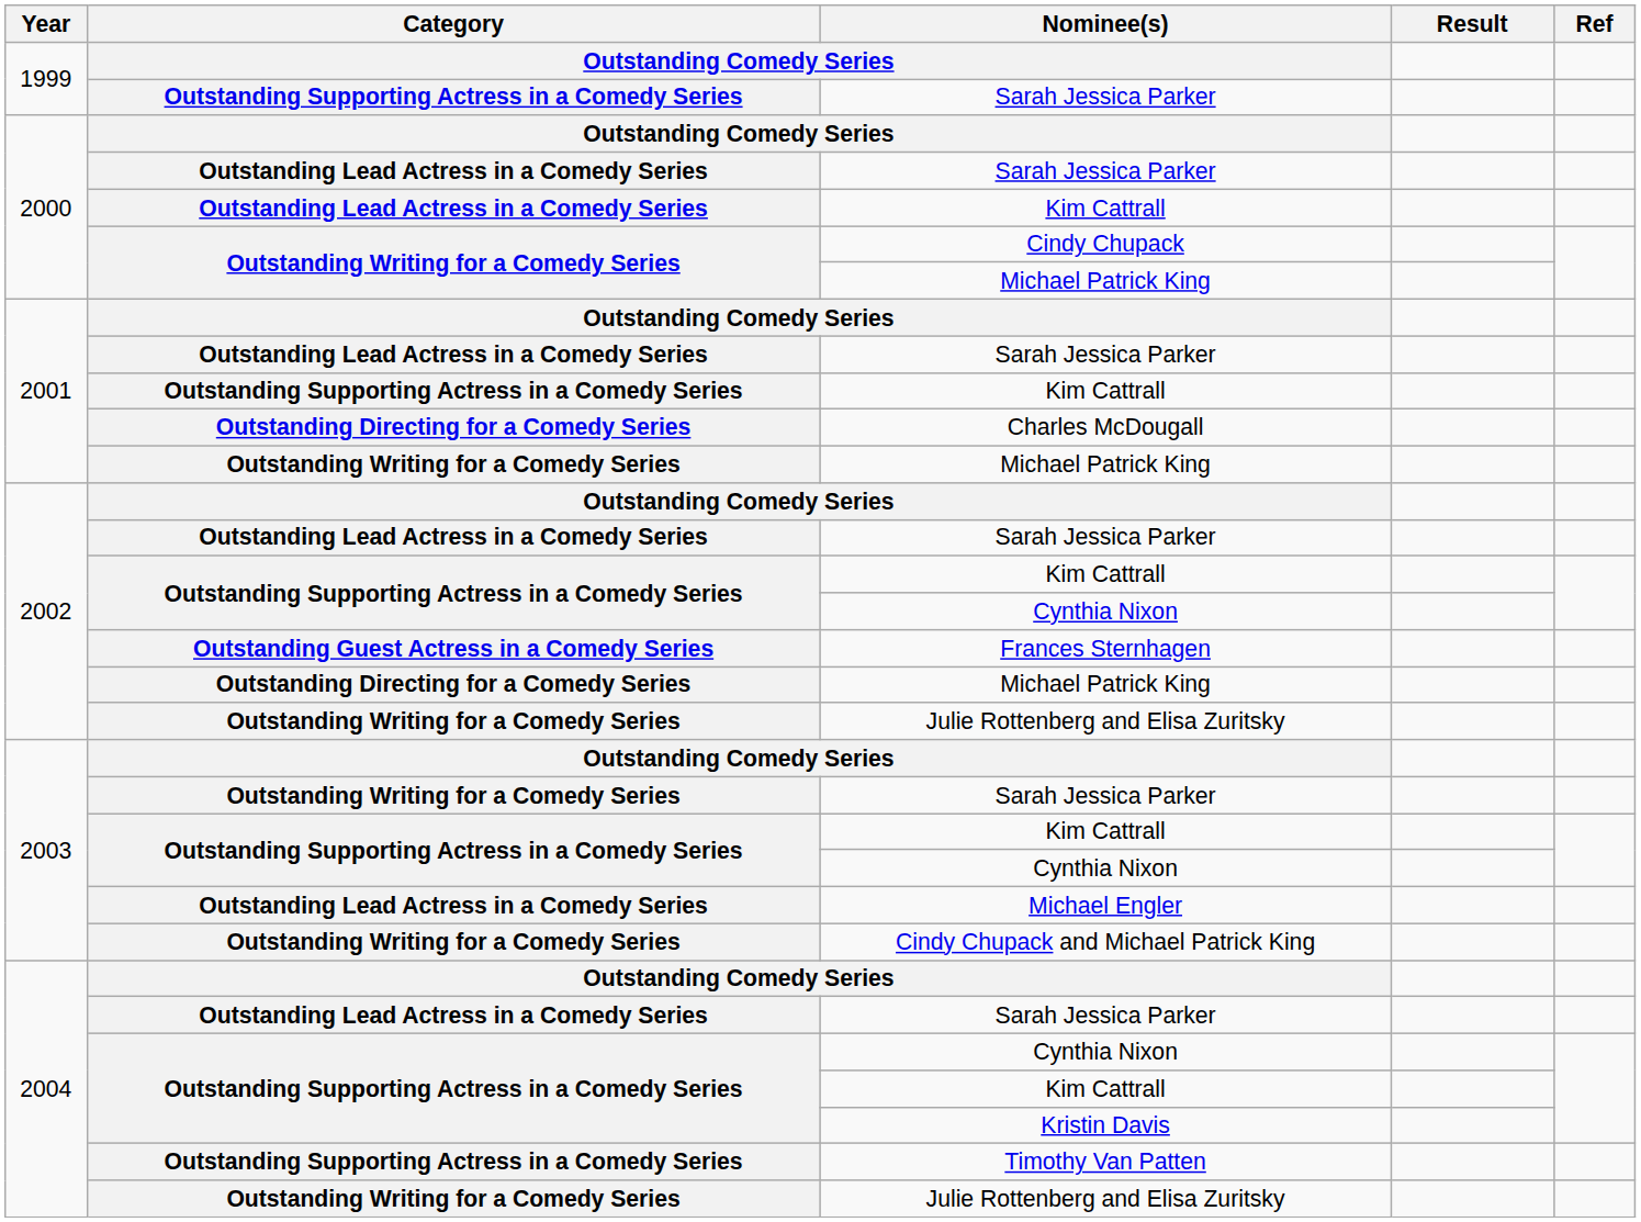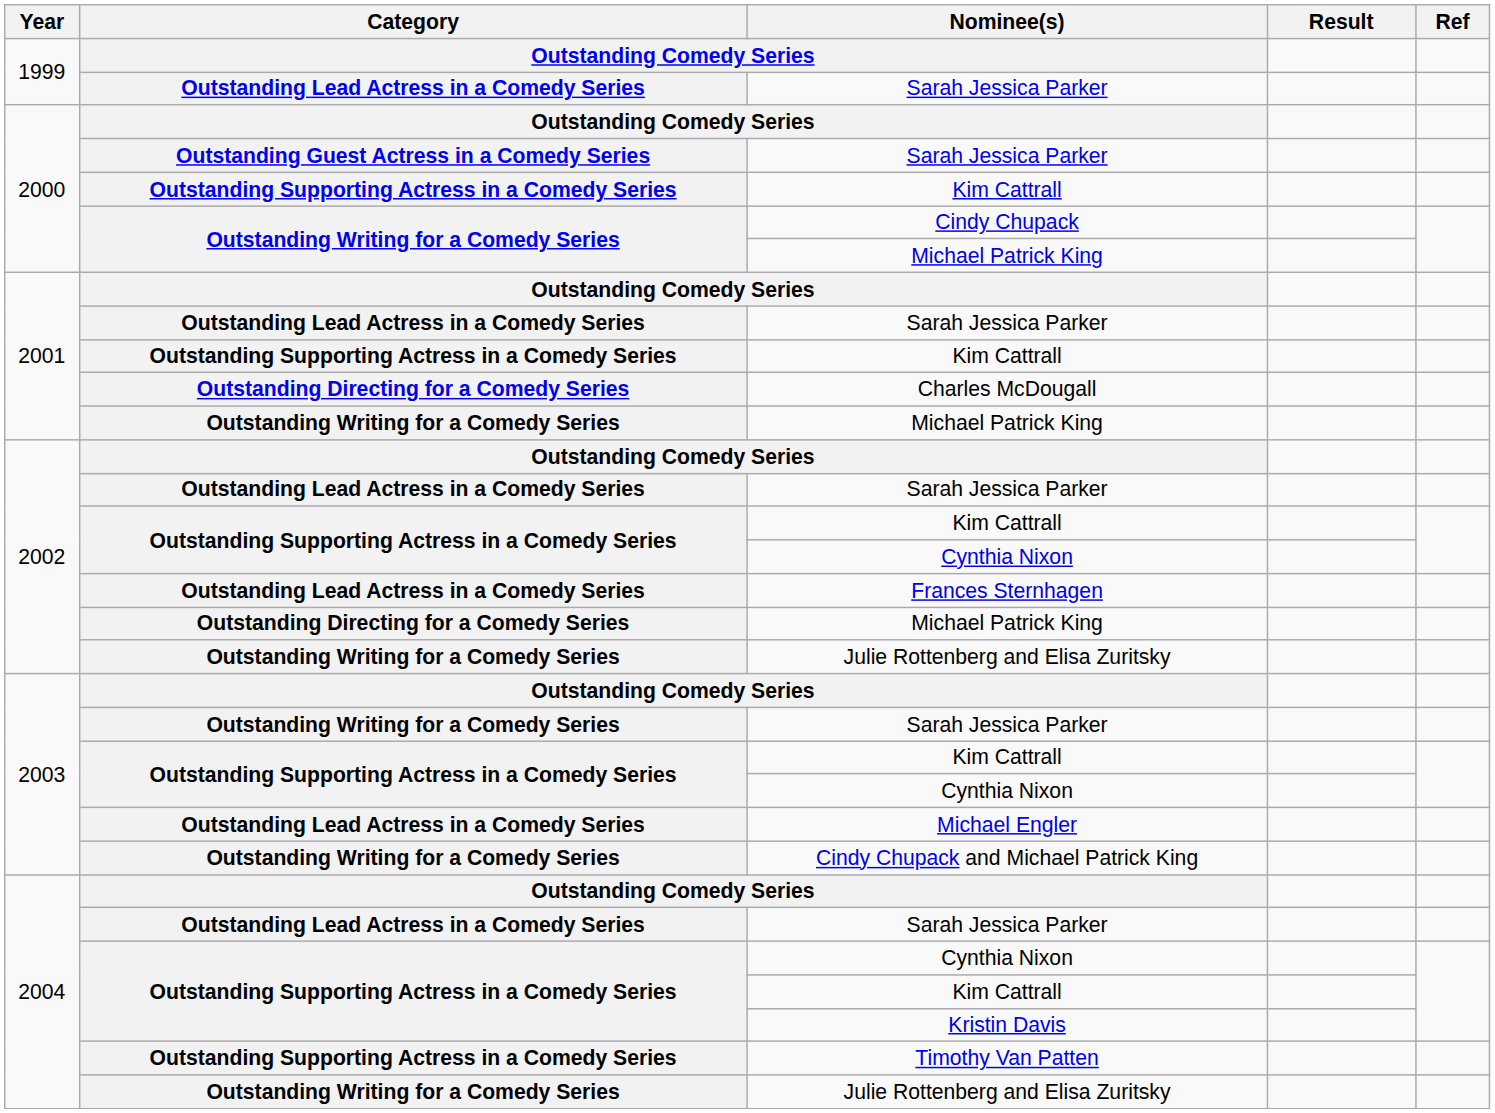 <table class="wikitable plainrowheaders" style="font-size: 90%; text-align:center" width=80%>
 <tr>
 <th scope="col" width="5%">Year</th>
 <th scope="col" width="45%">Category</th>
 <th scope="col" width="35%">Nominee(s)</th>
 <th scope="col" width="10%">Result</th>
 <th scope="col" width="5%">Ref</th>
 </tr>
 <tr>
 <td rowspan="2">1999</td>
 <th scope="row" style="text-align:center" colspan="2"><a href='#'>Outstanding Comedy Series</a></th>
 <td></td>
 <td></td>
 </tr>
 <tr>
-<th scope="row" style="text-align:center"><a href='#'>Outstanding Supporting Actress in a Comedy Series</a></th>
+<th scope="row" style="text-align:center"><a href='#'>Outstanding Lead Actress in a Comedy Series</a></th>
 <td><a href='#'>Sarah Jessica Parker</a><br></td>
 <td></td>
 <td></td>
 </tr>
 <tr>
 <td rowspan=5>2000</td>
 <th scope="row" style="text-align:center" colspan="2">Outstanding Comedy Series</th>
 <td></td>
 <td></td>
 </tr>
 <tr>
-<th scope="row" style="text-align:center">Outstanding Lead Actress in a Comedy Series</th>
+<th scope="row" style="text-align:center"><a href='#'>Outstanding Guest Actress in a Comedy Series</a></th>
 <td><a href='#'>Sarah Jessica Parker</a><br></td>
 <td></td>
 <td></td>
 </tr>
 <tr>
-<th scope="row" style="text-align:center"><a href='#'>Outstanding Lead Actress in a Comedy Series</a></th>
+<th scope="row" style="text-align:center"><a href='#'>Outstanding Supporting Actress in a Comedy Series</a></th>
 <td><a href='#'>Kim Cattrall</a><br></td>
 <td></td>
 <td></td>
 </tr>
 <tr>
 <th scope="row" style="text-align:center" rowspan="2"><a href='#'>Outstanding Writing for a Comedy Series</a></th>
 <td><a href='#'>Cindy Chupack</a><br></td>
 <td></td>
 <td rowspan="2"></td>
 </tr>
 <tr>
 <td><a href='#'>Michael Patrick King</a><br></td>
 <td></td>
 </tr>
 <tr>
 <td rowspan="5">2001</td>
 <th scope="row" style="text-align:center" colspan="2">Outstanding Comedy Series</th>
 <td></td>
 <td></td>
 </tr>
 <tr>
 <th scope="row" style="text-align:center">Outstanding Lead Actress in a Comedy Series</th>
 <td>Sarah Jessica Parker<br></td>
 <td></td>
 <td></td>
 </tr>
 <tr>
 <th scope="row" style="text-align:center">Outstanding Supporting Actress in a Comedy Series</th>
 <td>Kim Cattrall<br></td>
 <td></td>
 <td></td>
 </tr>
 <tr>
 <th scope="row" style="text-align:center"><a href='#'>Outstanding Directing for a Comedy Series</a></th>
 <td>Charles McDougall<br></td>
 <td></td>
 <td></td>
 </tr>
 <tr>
 <th scope="row" style="text-align:center">Outstanding Writing for a Comedy Series</th>
 <td>Michael Patrick King<br></td>
 <td></td>
 <td></td>
 </tr>
 <tr>
 <td rowspan=7>2002</td>
 <th scope="row" style="text-align:center" colspan="2">Outstanding Comedy Series</th>
 <td></td>
 <td></td>
 </tr>
 <tr>
 <th scope="row" style="text-align:center">Outstanding Lead Actress in a Comedy Series</th>
 <td>Sarah Jessica Parker<br></td>
 <td></td>
 <td></td>
 </tr>
 <tr>
 <th scope="row" style="text-align:center" rowspan="2">Outstanding Supporting Actress in a Comedy Series</th>
 <td>Kim Cattrall<br></td>
 <td></td>
 <td rowspan="2"></td>
 </tr>
 <tr>
 <td><a href='#'>Cynthia Nixon</a><br></td>
 <td></td>
 </tr>
 <tr>
-<th scope="row" style="text-align:center"><a href='#'>Outstanding Guest Actress in a Comedy Series</a></th>
+<th scope="row" style="text-align:center">Outstanding Lead Actress in a Comedy Series</th>
 <td><a href='#'>Frances Sternhagen</a></td>
 <td></td>
 <td></td>
 </tr>
 <tr>
 <th scope="row" style="text-align:center">Outstanding Directing for a Comedy Series</th>
 <td>Michael Patrick King<br></td>
 <td></td>
 <td></td>
 </tr>
 <tr>
 <th scope="row" style="text-align:center">Outstanding Writing for a Comedy Series</th>
 <td>Julie Rottenberg and Elisa Zuritsky<br></td>
 <td></td>
 <td></td>
 </tr>
 <tr>
 <td rowspan="6">2003</td>
 <th scope="row" style="text-align:center" colspan="2">Outstanding Comedy Series</th>
 <td></td>
 <td></td>
 </tr>
 <tr>
 <th scope="row" style="text-align:center">Outstanding Writing for a Comedy Series</th>
 <td>Sarah Jessica Parker<br></td>
 <td></td>
 <td></td>
 </tr>
 <tr>
 <th scope="row" style="text-align:center" rowspan="2">Outstanding Supporting Actress in a Comedy Series</th>
 <td>Kim Cattrall<br></td>
 <td></td>
 <td rowspan="2"></td>
 </tr>
 <tr>
 <td>Cynthia Nixon<br></td>
 <td></td>
 </tr>
 <tr>
 <th scope="row" style="text-align:center">Outstanding Lead Actress in a Comedy Series</th>
 <td><a href='#'>Michael Engler</a><br></td>
 <td></td>
 <td></td>
 </tr>
 <tr>
 <th scope="row" style="text-align:center">Outstanding Writing for a Comedy Series</th>
 <td><a href='#'>Cindy Chupack</a> and Michael Patrick King<br></td>
 <td></td>
 <td></td>
 </tr>
 <tr>
 <td align=center rowspan=7>2004</td>
 <th scope="row" style="text-align:center" colspan="2">Outstanding Comedy Series</th>
 <td></td>
 <td></td>
 </tr>
 <tr>
 <th scope="row" style="text-align:center">Outstanding Lead Actress in a Comedy Series</th>
 <td>Sarah Jessica Parker<br></td>
 <td></td>
 <td></td>
 </tr>
 <tr>
 <th scope="row" style="text-align:center" rowspan="3">Outstanding Supporting Actress in a Comedy Series</th>
 <td>Cynthia Nixon<br></td>
 <td></td>
 <td rowspan="3"></td>
 </tr>
 <tr>
 <td>Kim Cattrall<br></td>
 <td></td>
 </tr>
 <tr>
 <td><a href='#'>Kristin Davis</a><br></td>
 <td></td>
 </tr>
 <tr>
 <th scope="row" style="text-align:center">Outstanding Supporting Actress in a Comedy Series</th>
 <td><a href='#'>Timothy Van Patten</a><br></td>
 <td></td>
 <td></td>
 </tr>
 <tr>
 <th scope="row" style="text-align:center">Outstanding Writing for a Comedy Series</th>
 <td>Julie Rottenberg and Elisa Zuritsky<br></td>
 <td></td>
 <td></td>
 </tr>
 </table>
